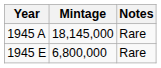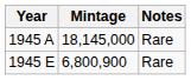 <table class="wikitable">
 <tr>
 <th scope="col">Year</th>
 <th scope="col">Mintage</th>
 <th scope="col">Notes</th>
 </tr>
 <tr>
 <td>1945 A</td>
 <td>18,145,000</td>
 <td>Rare</td>
 </tr>
 <tr>
 <td>1945 E</td>
-<td>6,800,000</td>
+<td>6,800,900</td>
 <td>Rare</td>
 </tr>
 </table>
